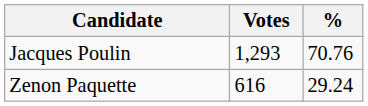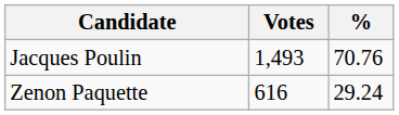 <table class="wikitable">
 <tr>
 <th style="width: 170px">Candidate</th>
 <th style="width: 50px">Votes</th>
 <th style="width: 40px">%</th>
 </tr>
 <tr>
 <td>Jacques Poulin</td>
-<td>1,293</td>
+<td>1,493</td>
 <td>70.76</td>
 </tr>
 <tr>
 <td>Zenon Paquette</td>
 <td>616</td>
 <td>29.24</td>
 </tr>
 </table>
